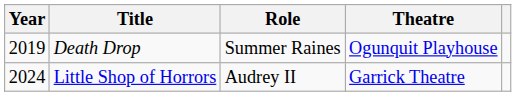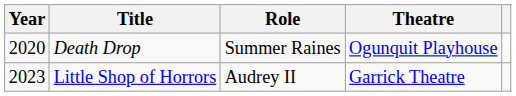 <table class="wikitable">
 <tr>
 <th>Year</th>
 <th>Title</th>
 <th>Role</th>
 <th>Theatre</th>
 <th></th>
 </tr>
 <tr>
-<td>2019</td>
+<td>2020</td>
 <td><em>Death Drop</em></td>
 <td>Summer Raines</td>
 <td><a href='#'>Ogunquit Playhouse</a></td>
 <td style="text-align: center;"></td>
 </tr>
 <tr>
-<td>2024</td>
+<td>2023</td>
 <td><a href='#'>Little Shop of Horrors</a></td>
 <td>Audrey II</td>
 <td><a href='#'>Garrick Theatre</a></td>
 <td></td>
 </tr>
 </table>
